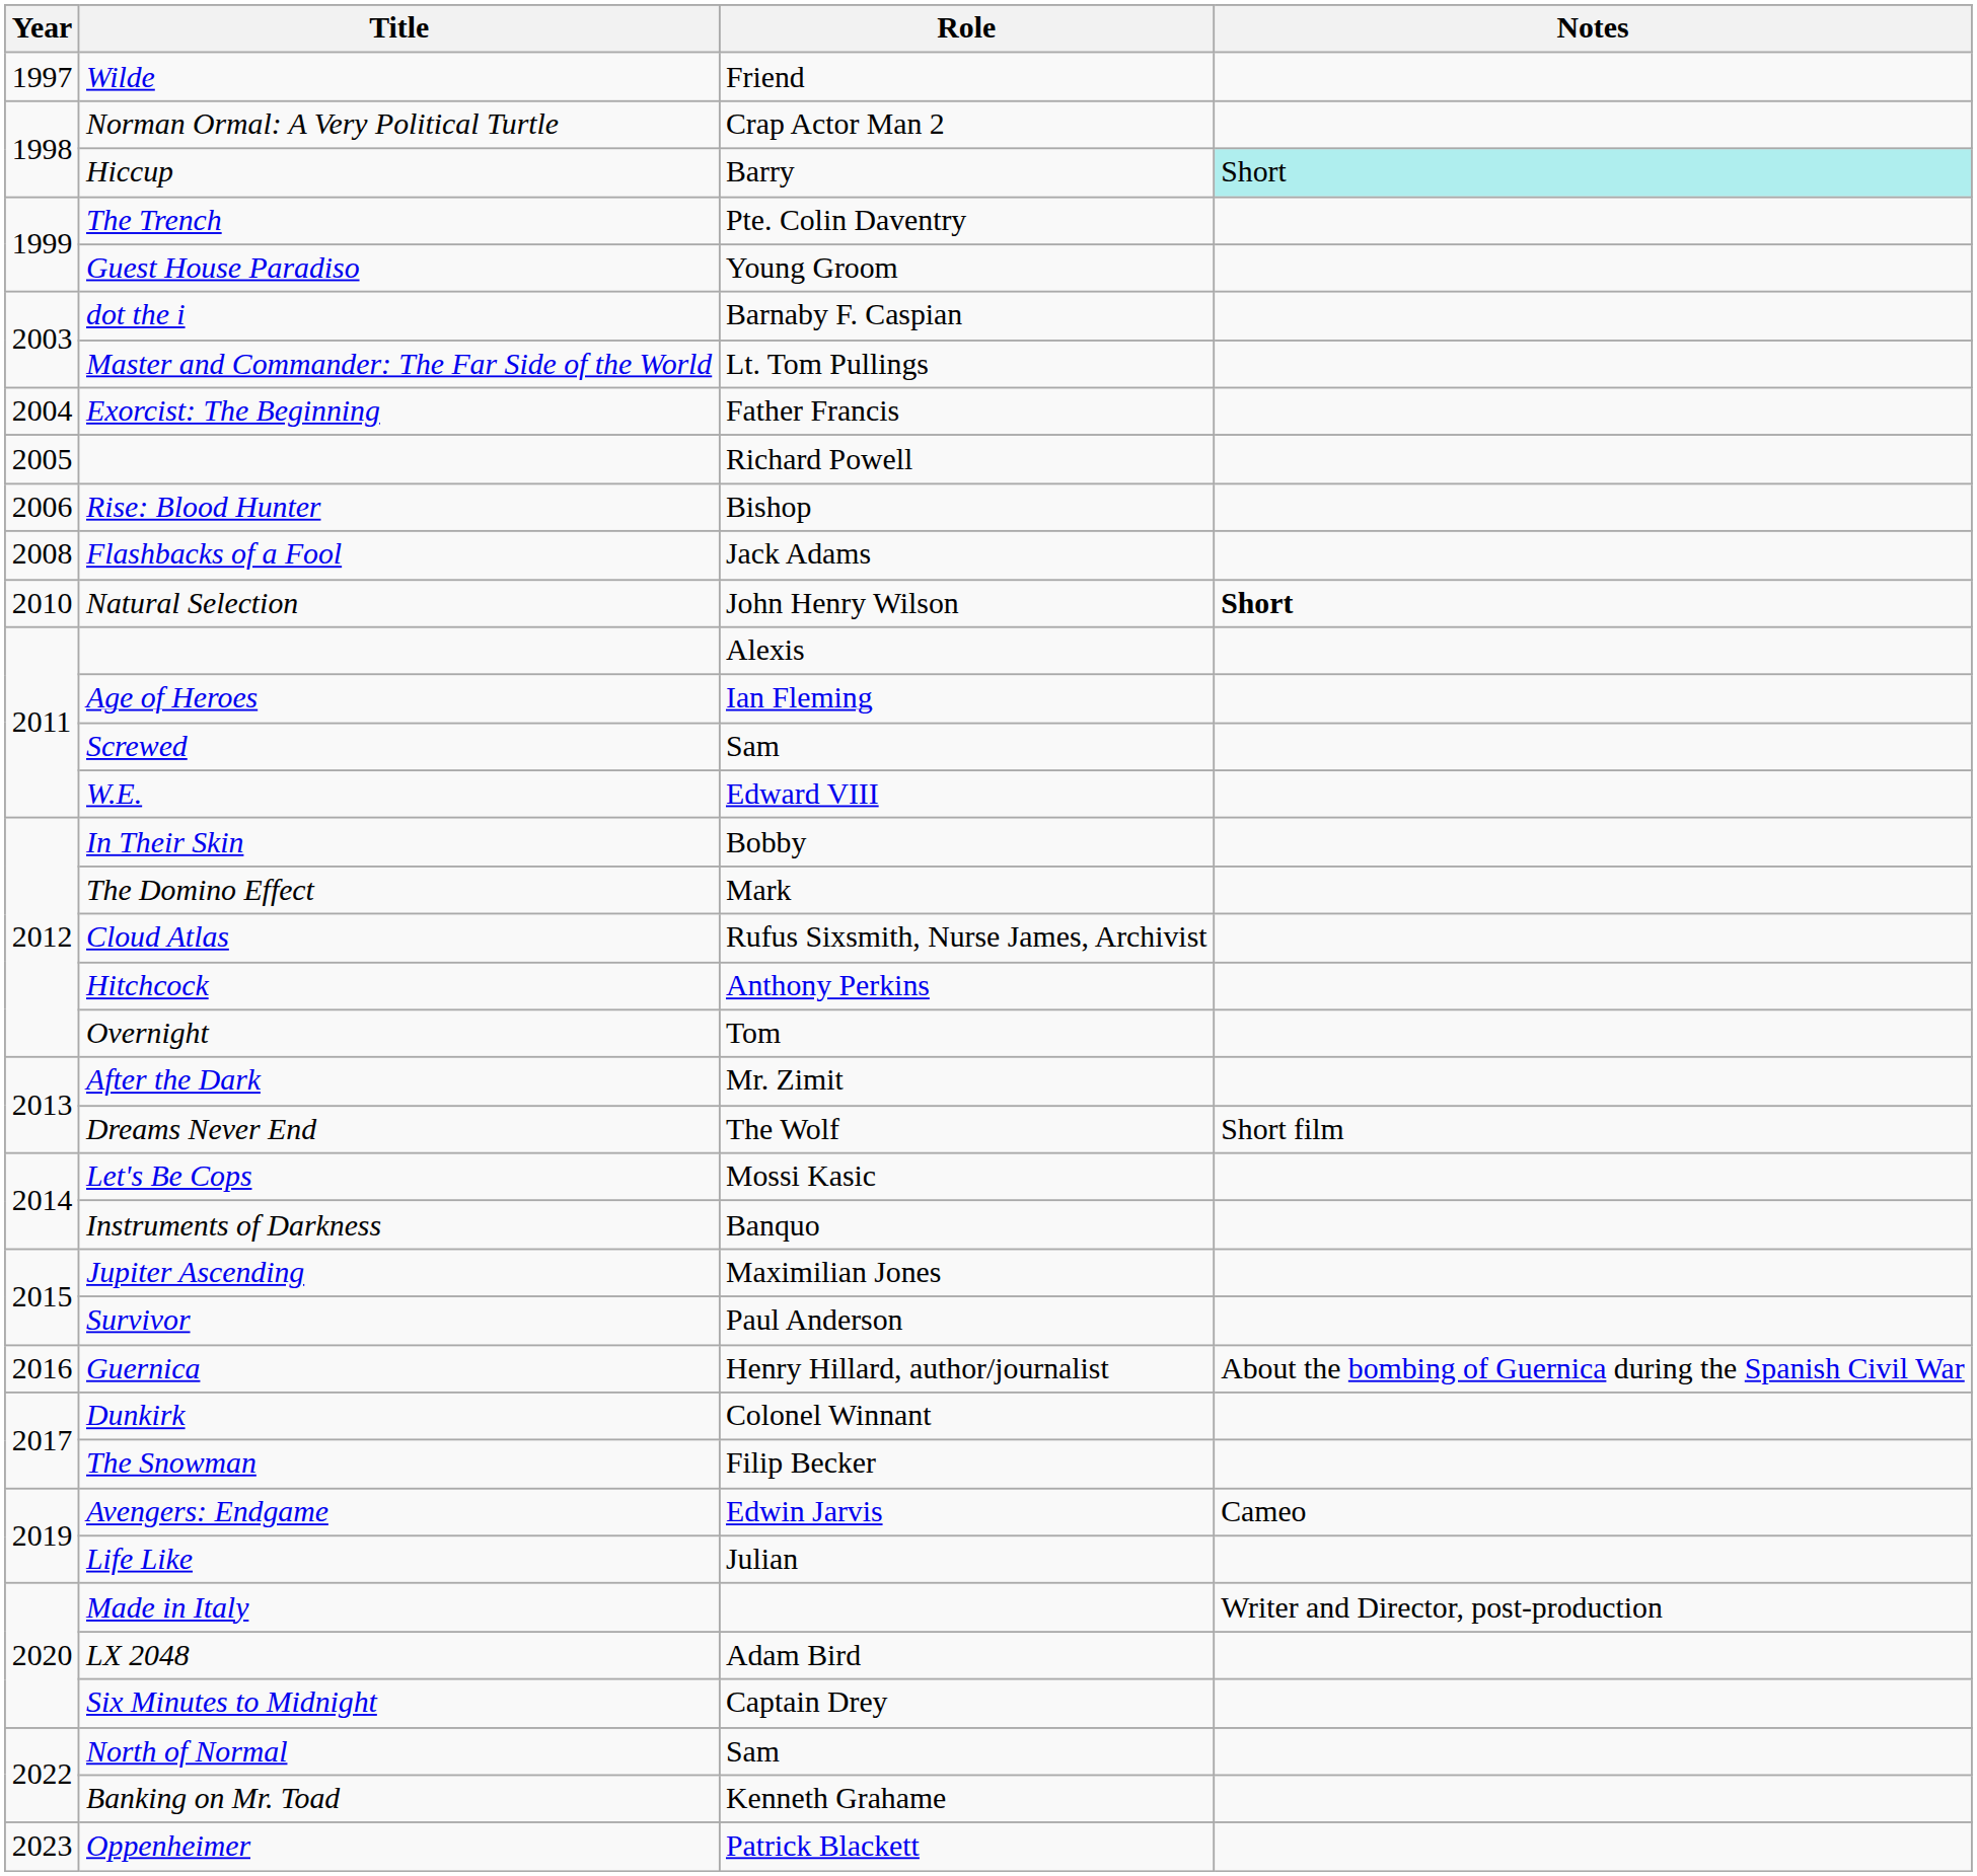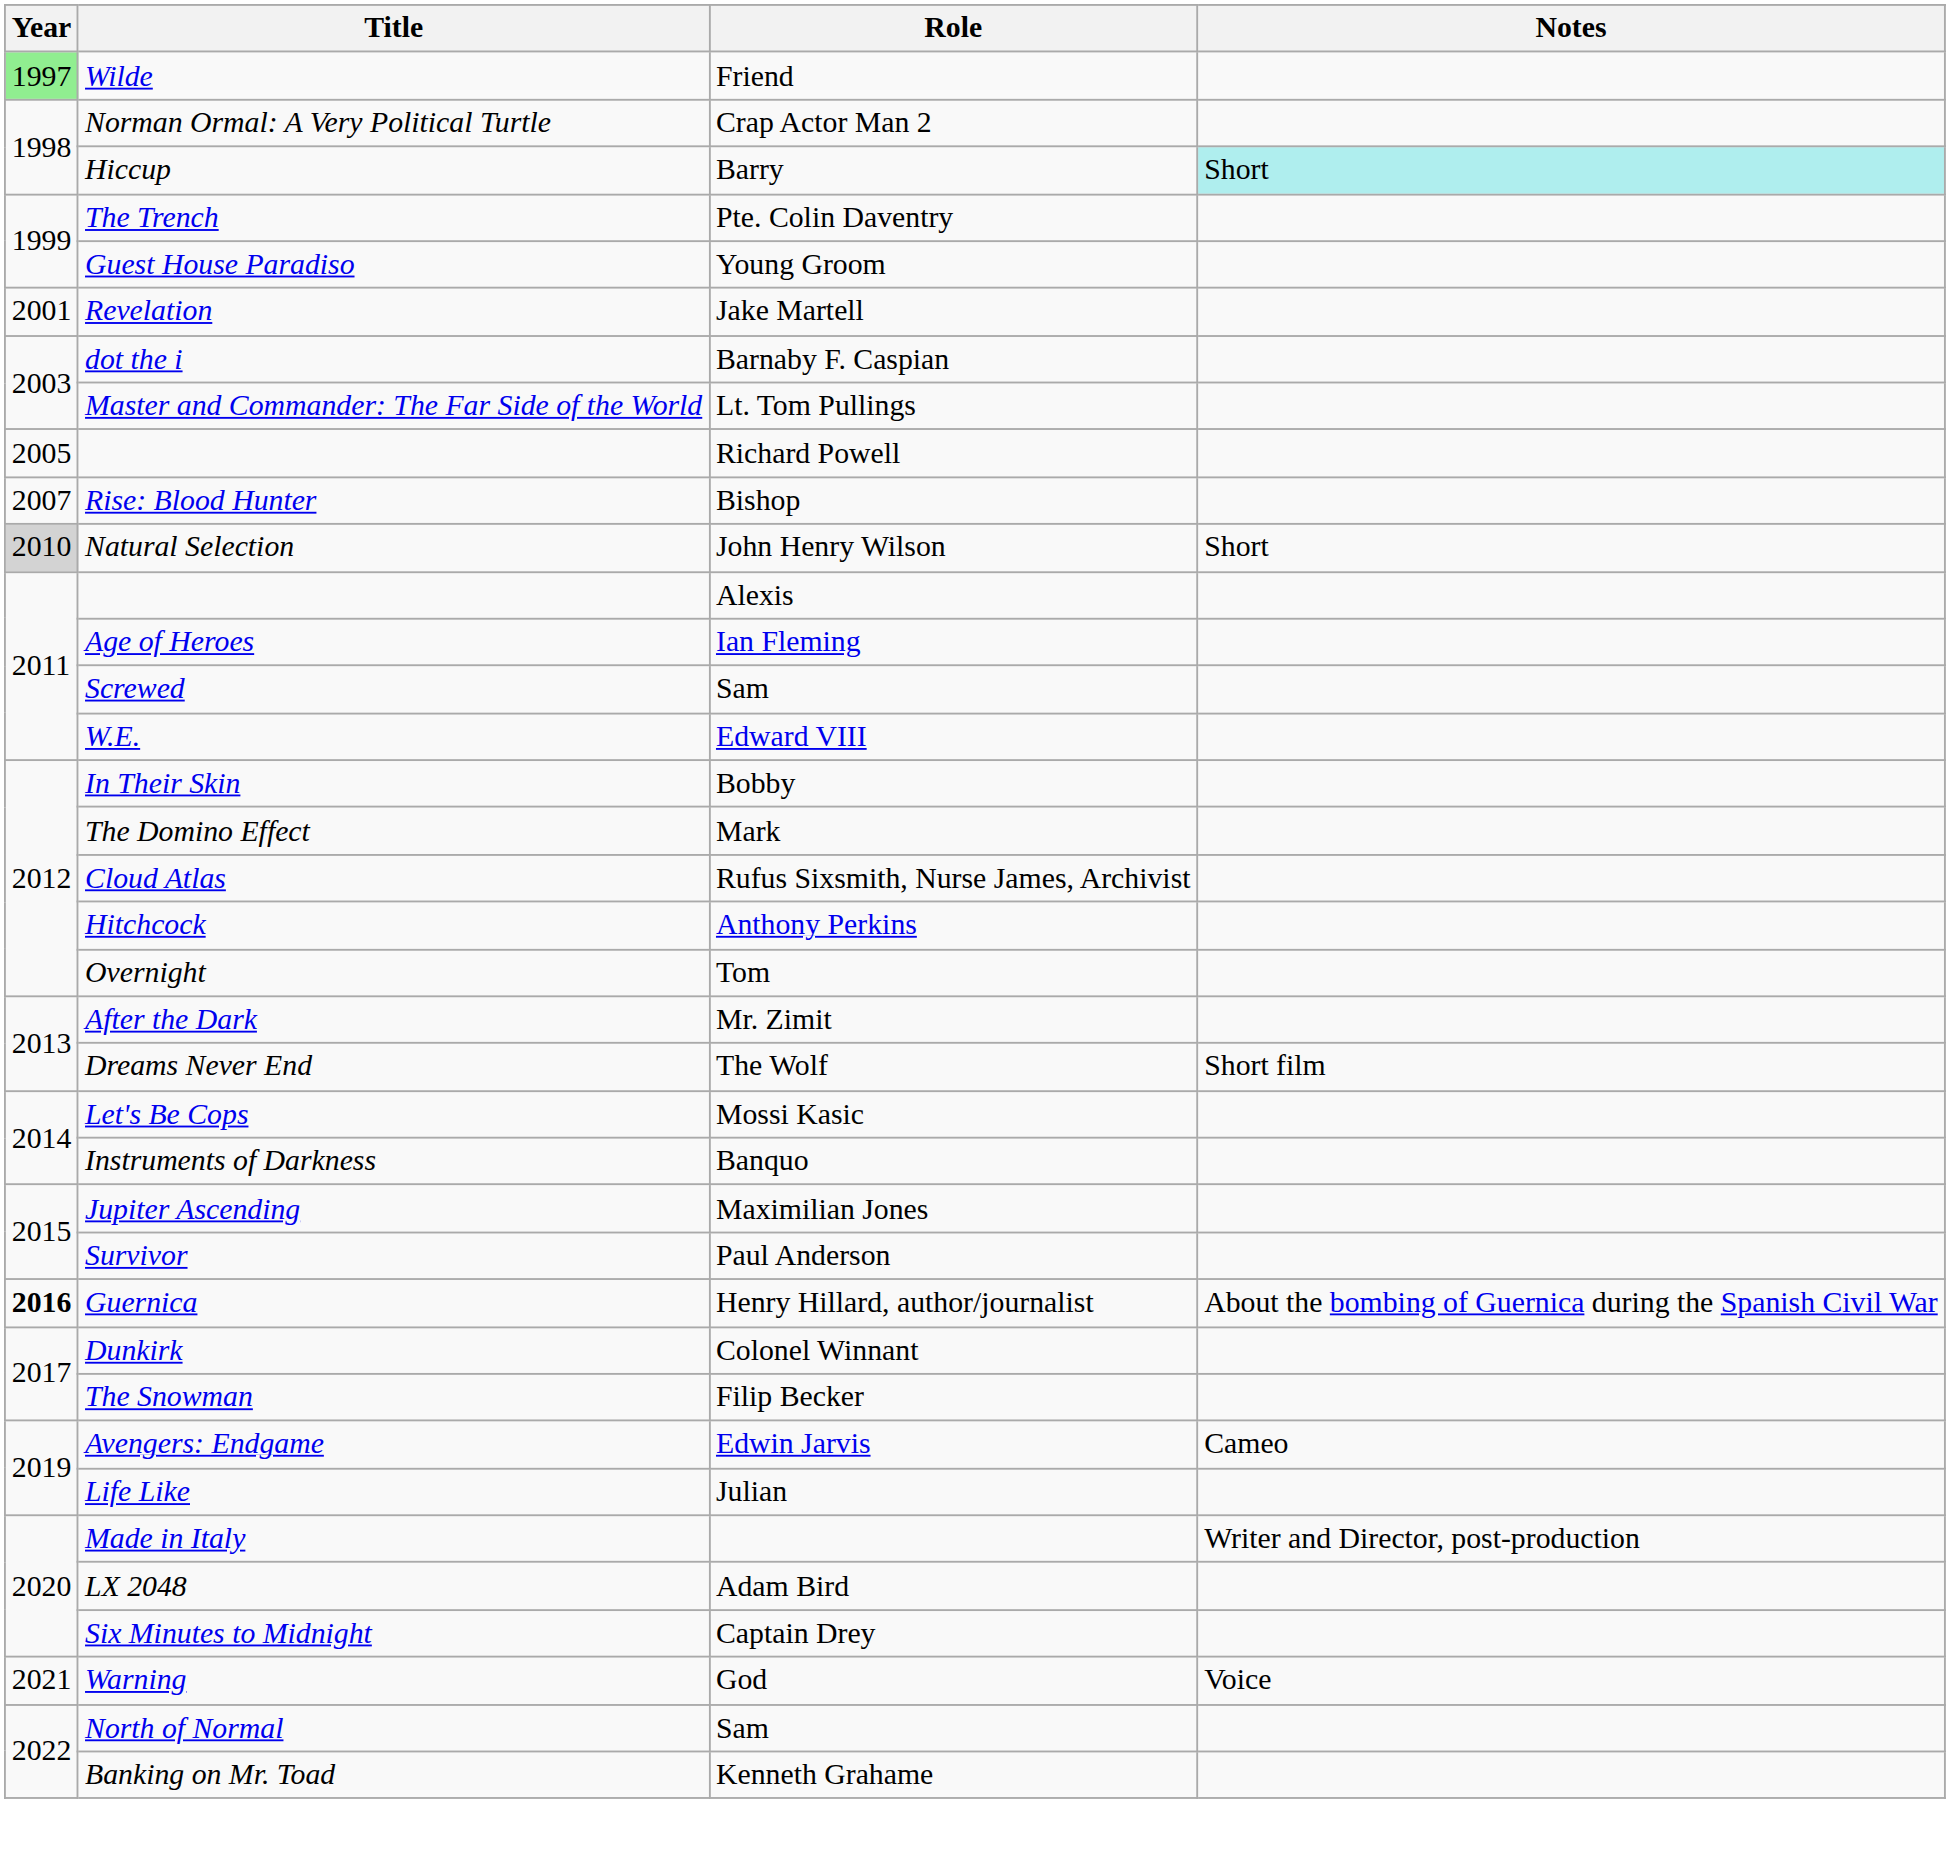 <table class="wikitable sortable">
 <tr>
 <th>Year</th>
 <th>Title</th>
 <th>Role</th>
 <th>Notes</th>
 </tr>
 <tr>
-<td>1997</td>
+<td style="background: lightgreen;">1997</td>
 <td><em><a href='#'>Wilde</a></em></td>
 <td>Friend</td>
 <td></td>
 </tr>
 <tr>
 <td rowspan="2">1998</td>
 <td><em>Norman Ormal: A Very Political Turtle</em></td>
 <td>Crap Actor Man 2</td>
 <td></td>
 </tr>
 <tr>
 <td><em>Hiccup</em></td>
 <td>Barry</td>
 <td style="background: paleturquoise;">Short</td>
 </tr>
 <tr>
 <td rowspan="2">1999</td>
 <td><em><a href='#'>The Trench</a></em></td>
 <td>Pte. Colin Daventry</td>
 <td></td>
 </tr>
 <tr>
 <td><em><a href='#'>Guest House Paradiso</a></em></td>
 <td>Young Groom</td>
 <td></td>
 </tr>
 <tr>
+<td>2001</td>
+<td><em><a href='#'>Revelation</a></em></td>
+<td>Jake Martell</td>
+<td></td>
+</tr>
+<tr>
 <td rowspan="2">2003</td>
 <td><em><a href='#'>dot the i</a></em></td>
 <td>Barnaby F. Caspian</td>
 <td></td>
 </tr>
 <tr>
 <td><em><a href='#'>Master and Commander: The Far Side of the World</a></em></td>
 <td>Lt. Tom Pullings</td>
 <td></td>
 </tr>
 <tr>
-<td>2004</td>
-<td><em><a href='#'>Exorcist: The Beginning</a></em></td>
-<td>Father Francis</td>
-<td></td>
-</tr>
-<tr>
 <td>2005</td>
 <td><em></em></td>
 <td>Richard Powell</td>
 <td></td>
 </tr>
 <tr>
-<td>2006</td>
+<td>2007</td>
 <td><em><a href='#'>Rise: Blood Hunter</a></em></td>
 <td>Bishop</td>
 <td></td>
 </tr>
 <tr>
-<td>2008</td>
-<td><em><a href='#'>Flashbacks of a Fool</a></em></td>
-<td>Jack Adams</td>
-<td></td>
-</tr>
-<tr>
-<td>2010</td>
+<td style="background: lightgrey;">2010</td>
 <td><em>Natural Selection</em></td>
 <td>John Henry Wilson</td>
-<td><strong>Short</strong></td>
+<td>Short</td>
 </tr>
 <tr>
 <td rowspan="4">2011</td>
 <td><em></em></td>
 <td>Alexis</td>
 <td></td>
 </tr>
 <tr>
 <td><em><a href='#'>Age of Heroes</a></em></td>
 <td><a href='#'>Ian Fleming</a></td>
 <td></td>
 </tr>
 <tr>
 <td><em><a href='#'>Screwed</a></em></td>
 <td>Sam</td>
 <td></td>
 </tr>
 <tr>
 <td><em><a href='#'>W.E.</a></em></td>
 <td><a href='#'>Edward VIII</a></td>
 <td></td>
 </tr>
 <tr>
 <td rowspan="5">2012</td>
 <td><em><a href='#'>In Their Skin</a></em></td>
 <td>Bobby</td>
 <td></td>
 </tr>
 <tr>
 <td><em>The Domino Effect</em></td>
 <td>Mark</td>
 <td></td>
 </tr>
 <tr>
 <td><em><a href='#'>Cloud Atlas</a></em></td>
 <td>Rufus Sixsmith, Nurse James, Archivist</td>
 <td></td>
 </tr>
 <tr>
 <td><em><a href='#'>Hitchcock</a></em></td>
 <td><a href='#'>Anthony Perkins</a></td>
 <td></td>
 </tr>
 <tr>
 <td><em>Overnight</em></td>
 <td>Tom</td>
 <td></td>
 </tr>
 <tr>
 <td rowspan="2">2013</td>
 <td><em><a href='#'>After the Dark</a></em></td>
 <td>Mr. Zimit</td>
 <td></td>
 </tr>
 <tr>
 <td><em>Dreams Never End</em></td>
 <td>The Wolf</td>
 <td>Short film</td>
 </tr>
 <tr>
 <td rowspan="2">2014</td>
 <td><em><a href='#'>Let's Be Cops</a></em></td>
 <td>Mossi Kasic</td>
 <td></td>
 </tr>
 <tr>
 <td><em>Instruments of Darkness</em></td>
 <td>Banquo</td>
 <td></td>
 </tr>
 <tr>
 <td rowspan="2">2015</td>
 <td><em><a href='#'>Jupiter Ascending</a></em></td>
 <td>Maximilian Jones</td>
 <td></td>
 </tr>
 <tr>
 <td><em><a href='#'>Survivor</a></em></td>
 <td>Paul Anderson</td>
 <td></td>
 </tr>
 <tr>
-<td>2016</td>
+<td><strong>2016</strong></td>
 <td><em><a href='#'>Guernica</a></em></td>
 <td>Henry Hillard, author/journalist</td>
 <td>About the <a href='#'>bombing of Guernica</a> during the <a href='#'>Spanish Civil War</a></td>
 </tr>
 <tr>
 <td rowspan="2">2017</td>
 <td><em><a href='#'>Dunkirk</a></em></td>
 <td>Colonel Winnant</td>
 <td></td>
 </tr>
 <tr>
 <td><em><a href='#'>The Snowman</a></em></td>
 <td>Filip Becker</td>
 <td></td>
 </tr>
 <tr>
 <td rowspan="2">2019</td>
 <td><em><a href='#'>Avengers: Endgame</a></em></td>
 <td><a href='#'>Edwin Jarvis</a></td>
 <td>Cameo</td>
 </tr>
 <tr>
 <td><em><a href='#'>Life Like</a></em></td>
 <td>Julian</td>
 <td></td>
 </tr>
 <tr>
 <td rowspan="3">2020</td>
 <td><em><a href='#'>Made in Italy</a></em></td>
 <td></td>
 <td>Writer and Director, post-production</td>
 </tr>
 <tr>
 <td><em>LX 2048</em></td>
 <td>Adam Bird</td>
 <td></td>
 </tr>
 <tr>
 <td><em><a href='#'>Six Minutes to Midnight</a></em></td>
 <td>Captain Drey</td>
 <td></td>
 </tr>
 <tr>
+<td>2021</td>
+<td><em><a href='#'>Warning</a></em></td>
+<td>God</td>
+<td>Voice</td>
+</tr>
+<tr>
 <td rowspan="2">2022</td>
 <td><em><a href='#'>North of Normal</a></em></td>
 <td>Sam</td>
 <td></td>
 </tr>
 <tr>
 <td><em>Banking on Mr. Toad</em></td>
 <td>Kenneth Grahame</td>
 <td></td>
 </tr>
-<tr>
-<td>2023</td>
-<td><em><a href='#'>Oppenheimer</a></em></td>
-<td><a href='#'>Patrick Blackett</a></td>
-<td></td>
-</tr>
 </table>
